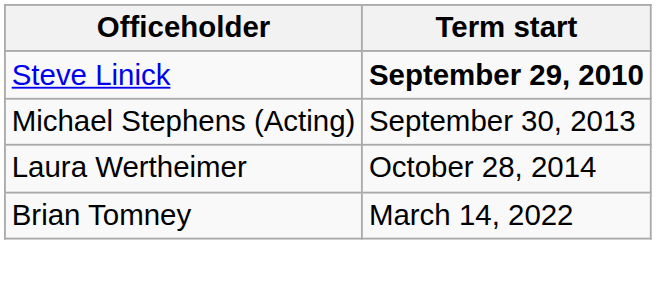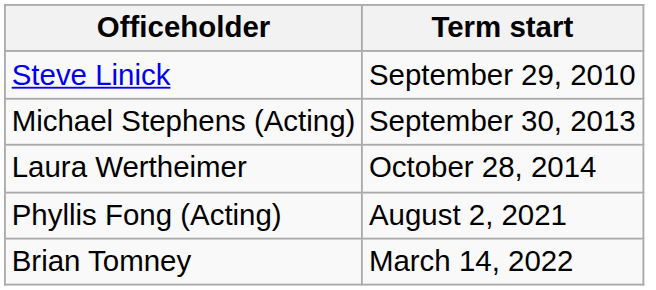 <table class="wikitable sortable">
 <tr style="vertical-align:bottom;">
 <th>Officeholder</th>
 <th>Term start</th>
 </tr>
 <tr>
 <td><a href='#'>Steve Linick</a></td>
-<td><strong>September 29, 2010</strong></td>
+<td>September 29, 2010</td>
 </tr>
 <tr>
 <td>Michael Stephens (Acting)</td>
 <td>September 30, 2013</td>
 </tr>
 <tr>
 <td>Laura Wertheimer</td>
 <td>October 28, 2014</td>
 </tr>
 <tr>
+<td>Phyllis Fong (Acting)</td>
+<td>August 2, 2021</td>
+</tr>
+<tr>
 <td>Brian Tomney</td>
 <td>March 14, 2022</td>
 </tr>
 </table>
